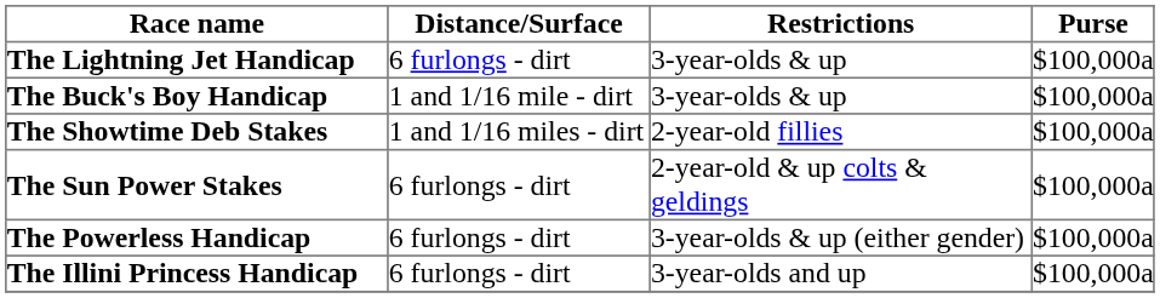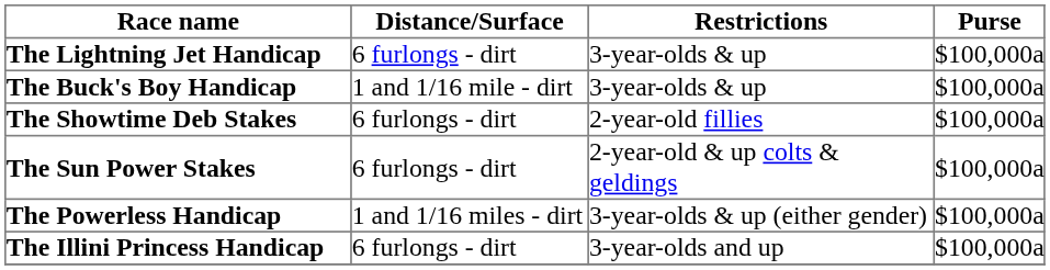 <table border="1" cellpadding="0" style="border-collapse: collapse; font-size:90%">
 <tr bgcolor="FFFFFF" align="center">
 <td width="190px"><strong>Race name</strong></td>
 <td width="130px"><strong>Distance/Surface</strong></td>
 <td width="190px"><strong>Restrictions</strong></td>
 <td width="60px"><strong>Purse</strong></td>
 </tr>
 <tr>
 <td><strong>The Lightning Jet Handicap</strong></td>
 <td>6 <a href='#'>furlongs</a> - dirt</td>
 <td>3-year-olds & up</td>
 <td>$100,000a</td>
 </tr>
 <tr>
 <td><strong>The Buck's Boy Handicap</strong></td>
 <td>1 and 1/16 mile - dirt</td>
 <td>3-year-olds & up</td>
 <td>$100,000a</td>
 </tr>
 <tr>
 <td><strong>The Showtime Deb Stakes</strong></td>
-<td>1 and 1/16 miles - dirt</td>
+<td>6 furlongs - dirt</td>
 <td>2-year-old <a href='#'>fillies</a></td>
 <td>$100,000a</td>
 </tr>
 <tr>
 <td><strong>The Sun Power Stakes</strong></td>
 <td>6 furlongs - dirt</td>
 <td>2-year-old & up <a href='#'>colts</a> & <a href='#'>geldings</a></td>
 <td>$100,000a</td>
 </tr>
 <tr>
 <td><strong>The Powerless Handicap</strong></td>
-<td>6 furlongs - dirt</td>
+<td>1 and 1/16 miles - dirt</td>
 <td>3-year-olds & up (either gender)</td>
 <td>$100,000a</td>
 </tr>
 <tr>
 <td><strong>The Illini Princess Handicap</strong></td>
 <td>6 furlongs - dirt</td>
 <td>3-year-olds and up</td>
 <td>$100,000a</td>
 </tr>
 <tr>
 </tr>
 </table>
